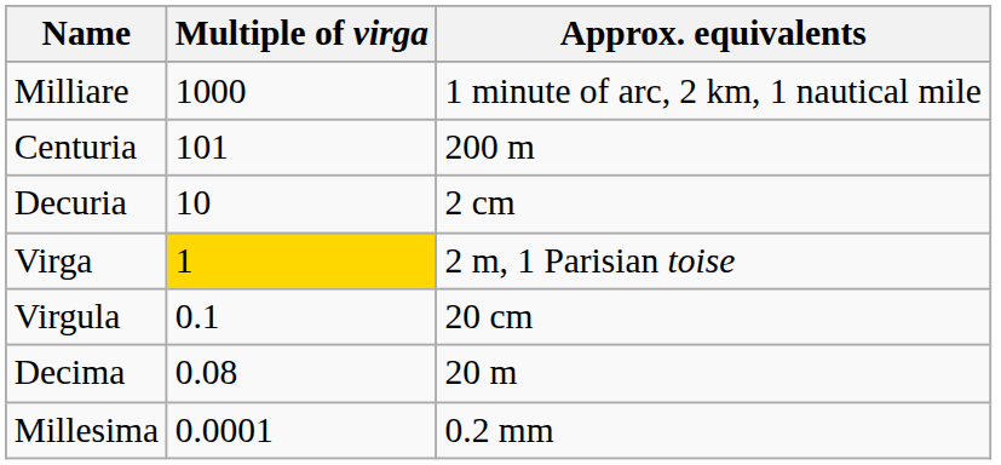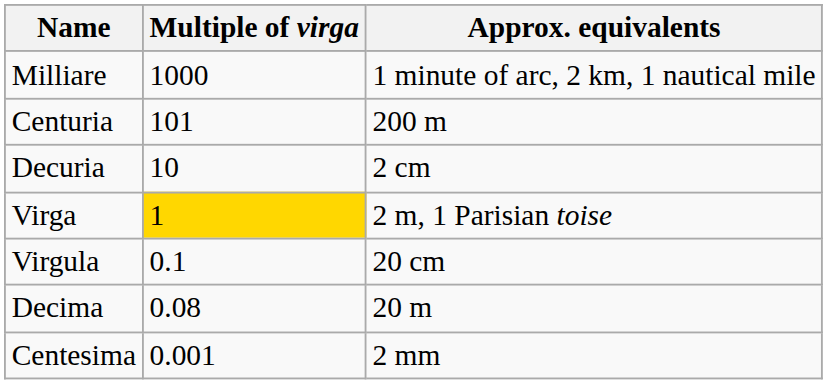 <table class="wikitable floatright">
 <tr>
 <th>Name</th>
 <th>Multiple of <em>virga</em></th>
 <th>Approx. equivalents</th>
 </tr>
 <tr>
 <td>Milliare</td>
 <td>1000</td>
 <td>1 minute of arc, 2 km, 1 nautical mile</td>
 </tr>
 <tr>
 <td>Centuria</td>
 <td>101</td>
 <td>200 m</td>
 </tr>
 <tr>
 <td>Decuria</td>
 <td>10</td>
 <td>2 cm</td>
 </tr>
 <tr>
 <td>Virga</td>
 <td style="background: gold;">1</td>
 <td>2 m, 1 Parisian <em>toise</em></td>
 </tr>
 <tr>
 <td>Virgula</td>
 <td>0.1</td>
 <td>20 cm</td>
 </tr>
 <tr>
 <td>Decima</td>
 <td>0.08</td>
 <td>20 m</td>
 </tr>
 <tr>
-<td>Millesima</td>
-<td>0.0001</td>
-<td>0.2 mm</td>
+<td>Centesima</td>
+<td>0.001</td>
+<td>2 mm</td>
 </tr>
 </table>
